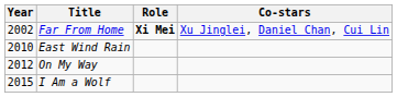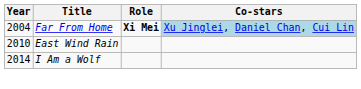 <table class="wikitable" style="font-size: 95%;">
 <tr>
 <th>Year</th>
 <th>Title</th>
 <th>Role</th>
 <th>Co-stars</th>
 </tr>
 <tr>
-<td>2002</td>
+<td>2004</td>
 <td><em><a href='#'>Far From Home</a></em></td>
 <td><strong>Xi Mei</strong></td>
-<td><a href='#'>Xu Jinglei</a>, <a href='#'>Daniel Chan</a>, <a href='#'>Cui Lin</a></td>
+<td style="background: lightblue;"><a href='#'>Xu Jinglei</a>, <a href='#'>Daniel Chan</a>, <a href='#'>Cui Lin</a></td>
 </tr>
 <tr>
 <td>2010</td>
 <td><em>East Wind Rain</em></td>
 <td></td>
 <td></td>
 </tr>
 <tr>
-<td>2012</td>
-<td><em>On My Way</em></td>
-<td></td>
-<td></td>
-</tr>
-<tr>
-<td>2015</td>
+<td>2014</td>
 <td><em>I Am a Wolf</em></td>
 <td></td>
 <td></td>
 </tr>
 </table>
